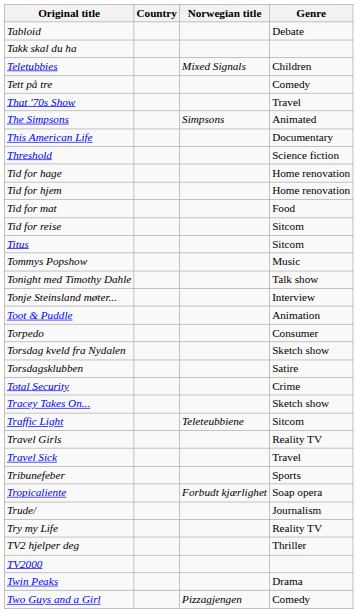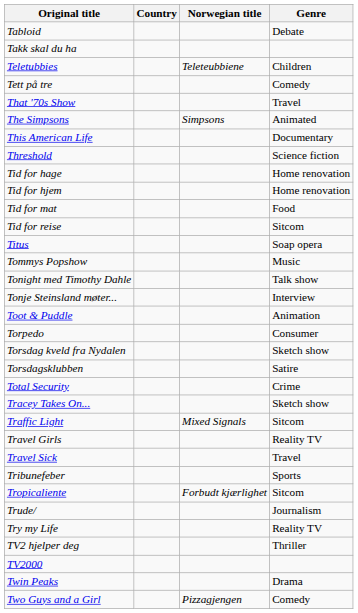 <table class="wikitable sortable">
 <tr>
 <th>Original title</th>
 <th>Country</th>
 <th>Norwegian title</th>
 <th>Genre</th>
 </tr>
 <tr>
 <td><em>Tabloid</em></td>
 <td></td>
 <td></td>
 <td>Debate</td>
 </tr>
 <tr>
 <td><em>Takk skal du ha</em></td>
 <td></td>
 <td></td>
 <td></td>
 </tr>
 <tr>
 <td><em><a href='#'>Teletubbies</a></em></td>
 <td></td>
-<td><em>Mixed Signals</em></td>
+<td><em>Teleteubbiene</em></td>
 <td>Children</td>
 </tr>
 <tr>
 <td><em>Tett på tre</em></td>
 <td></td>
 <td></td>
 <td>Comedy</td>
 </tr>
 <tr>
 <td><em><a href='#'>That '70s Show</a></em></td>
 <td></td>
 <td></td>
 <td>Travel</td>
 </tr>
 <tr>
 <td><em><a href='#'>The Simpsons</a></em></td>
 <td></td>
 <td><em>Simpsons</em></td>
 <td>Animated</td>
 </tr>
 <tr>
 <td><em><a href='#'>This American Life</a></em></td>
 <td></td>
 <td></td>
 <td>Documentary</td>
 </tr>
 <tr>
 <td><em><a href='#'>Threshold</a></em></td>
 <td></td>
 <td></td>
 <td>Science fiction</td>
 </tr>
 <tr>
 <td><em>Tid for hage</em></td>
 <td></td>
 <td></td>
 <td>Home renovation</td>
 </tr>
 <tr>
 <td><em>Tid for hjem</em></td>
 <td></td>
 <td></td>
 <td>Home renovation</td>
 </tr>
 <tr>
 <td><em>Tid for mat</em></td>
 <td></td>
 <td></td>
 <td>Food</td>
 </tr>
 <tr>
 <td><em>Tid for reise</em></td>
 <td></td>
 <td></td>
 <td>Sitcom</td>
 </tr>
 <tr>
 <td><em><a href='#'>Titus</a></em></td>
 <td></td>
 <td></td>
-<td>Sitcom</td>
+<td>Soap opera</td>
 </tr>
 <tr>
 <td><em>Tommys Popshow</em></td>
 <td></td>
 <td></td>
 <td>Music</td>
 </tr>
 <tr>
 <td><em>Tonight med Timothy Dahle</em></td>
 <td></td>
 <td></td>
 <td>Talk show</td>
 </tr>
 <tr>
 <td><em>Tonje Steinsland møter...</em></td>
 <td></td>
 <td></td>
 <td>Interview</td>
 </tr>
 <tr>
 <td><em><a href='#'>Toot & Puddle</a></em></td>
 <td></td>
 <td></td>
 <td>Animation</td>
 </tr>
 <tr>
 <td><em>Torpedo</em></td>
 <td></td>
 <td></td>
 <td>Consumer</td>
 </tr>
 <tr>
 <td><em>Torsdag kveld fra Nydalen</em></td>
 <td></td>
 <td></td>
 <td>Sketch show</td>
 </tr>
 <tr>
 <td><em>Torsdagsklubben</em></td>
 <td></td>
 <td></td>
 <td>Satire</td>
 </tr>
 <tr>
 <td><em><a href='#'>Total Security</a></em></td>
 <td></td>
 <td></td>
 <td>Crime</td>
 </tr>
 <tr>
 <td><em><a href='#'>Tracey Takes On...</a></em></td>
 <td></td>
 <td></td>
 <td>Sketch show</td>
 </tr>
 <tr>
 <td><em><a href='#'>Traffic Light</a></em></td>
 <td></td>
-<td><em>Teleteubbiene</em></td>
+<td><em>Mixed Signals</em></td>
 <td>Sitcom</td>
 </tr>
 <tr>
 <td><em>Travel Girls</em></td>
 <td></td>
 <td></td>
 <td>Reality TV</td>
 </tr>
 <tr>
 <td><em><a href='#'>Travel Sick</a></em></td>
 <td></td>
 <td></td>
 <td>Travel</td>
 </tr>
 <tr>
 <td><em>Tribunefeber</em></td>
 <td></td>
 <td></td>
 <td>Sports</td>
 </tr>
 <tr>
 <td><em><a href='#'>Tropicaliente</a></em></td>
 <td></td>
 <td><em>Forbudt kjærlighet</em></td>
-<td>Soap opera</td>
+<td>Sitcom</td>
 </tr>
 <tr>
 <td><em>Trude/</em></td>
 <td></td>
 <td></td>
 <td>Journalism</td>
 </tr>
 <tr>
 <td><em>Try my Life</em></td>
 <td></td>
 <td></td>
 <td>Reality TV</td>
 </tr>
 <tr>
 <td><em>TV2 hjelper deg</em></td>
 <td></td>
 <td></td>
 <td>Thriller</td>
 </tr>
 <tr>
 <td><em><a href='#'>TV2000</a></em></td>
 <td></td>
 <td></td>
 <td></td>
 </tr>
 <tr>
 <td><em><a href='#'>Twin Peaks</a></em></td>
 <td></td>
 <td></td>
 <td>Drama</td>
 </tr>
 <tr>
 <td><em><a href='#'>Two Guys and a Girl</a></em></td>
 <td></td>
 <td><em>Pizzagjengen</em></td>
 <td>Comedy</td>
 </tr>
 </table>
